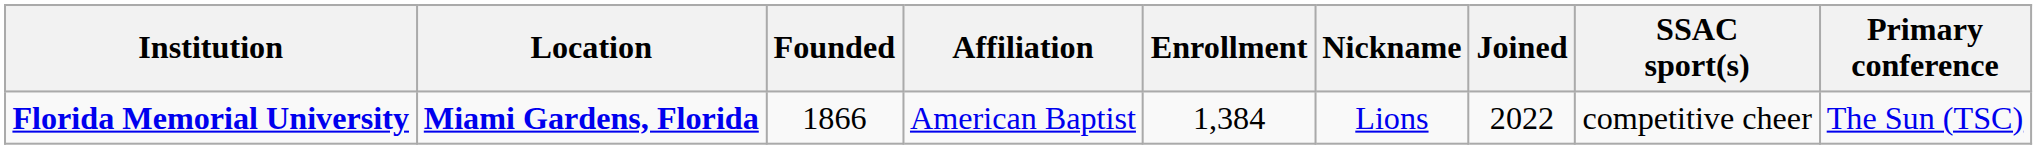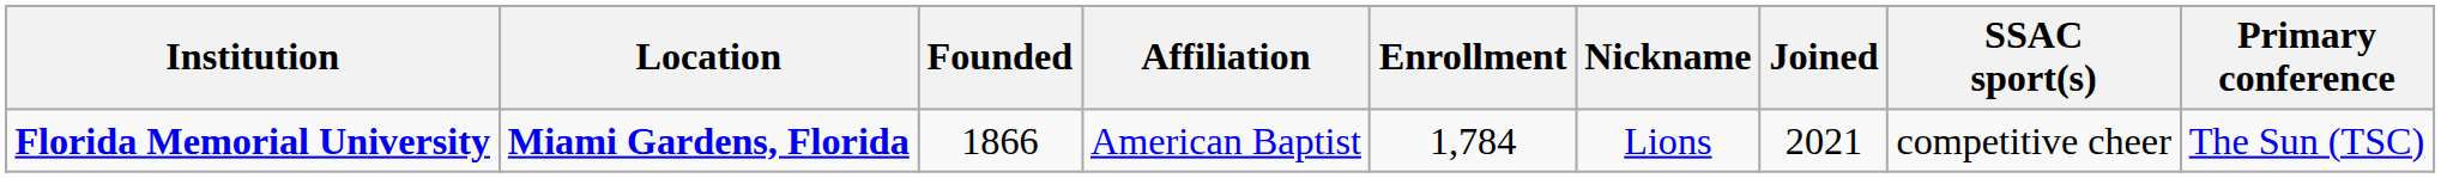 <table class="wikitable sortable" style="text-align:center">
 <tr>
 <th>Institution</th>
 <th>Location</th>
 <th>Founded</th>
 <th>Affiliation</th>
 <th>Enrollment</th>
 <th>Nickname</th>
 <th>Joined</th>
 <th>SSAC<br>sport(s)</th>
 <th>Primary<br>conference</th>
 </tr>
 <tr>
 <td><strong><a href='#'>Florida Memorial University</a></strong></td>
 <td><strong><a href='#'>Miami Gardens, Florida</a></strong></td>
 <td>1866</td>
 <td><a href='#'>American Baptist</a></td>
-<td>1,384</td>
+<td>1,784</td>
 <td><a href='#'>Lions</a></td>
-<td>2022</td>
+<td>2021</td>
 <td>competitive cheer</td>
 <td><a href='#'>The Sun (TSC)</a></td>
 </tr>
 </table>
